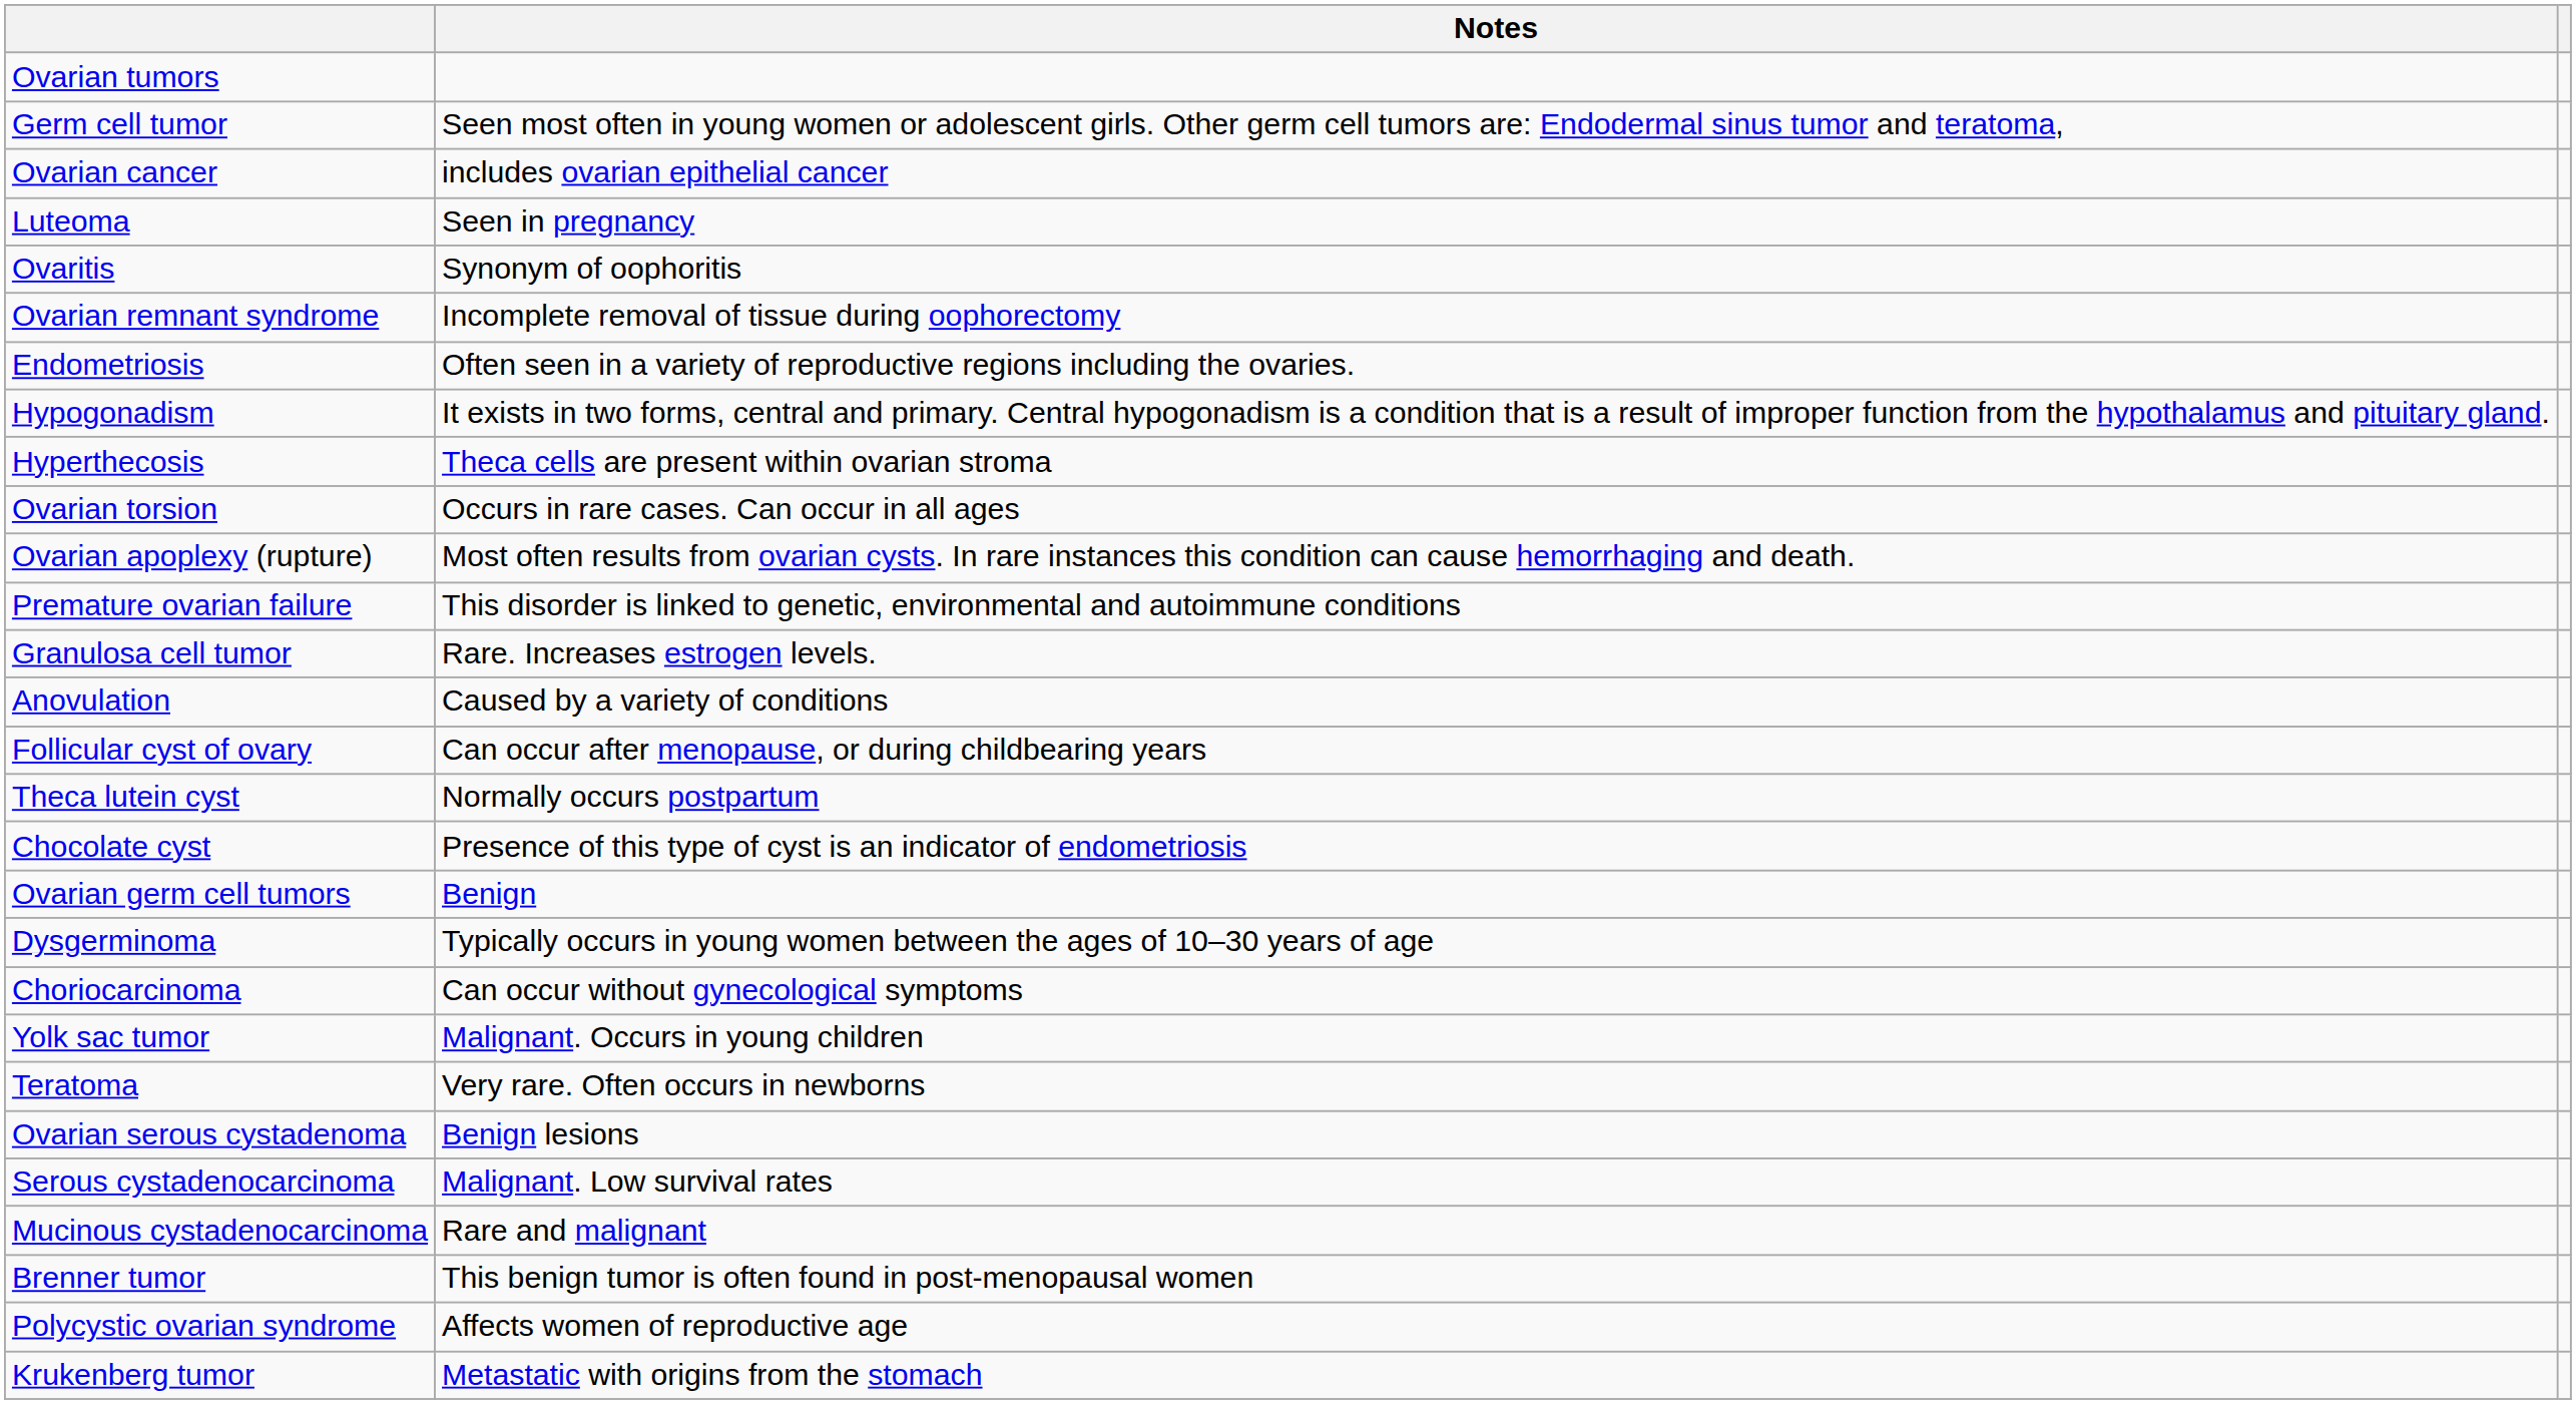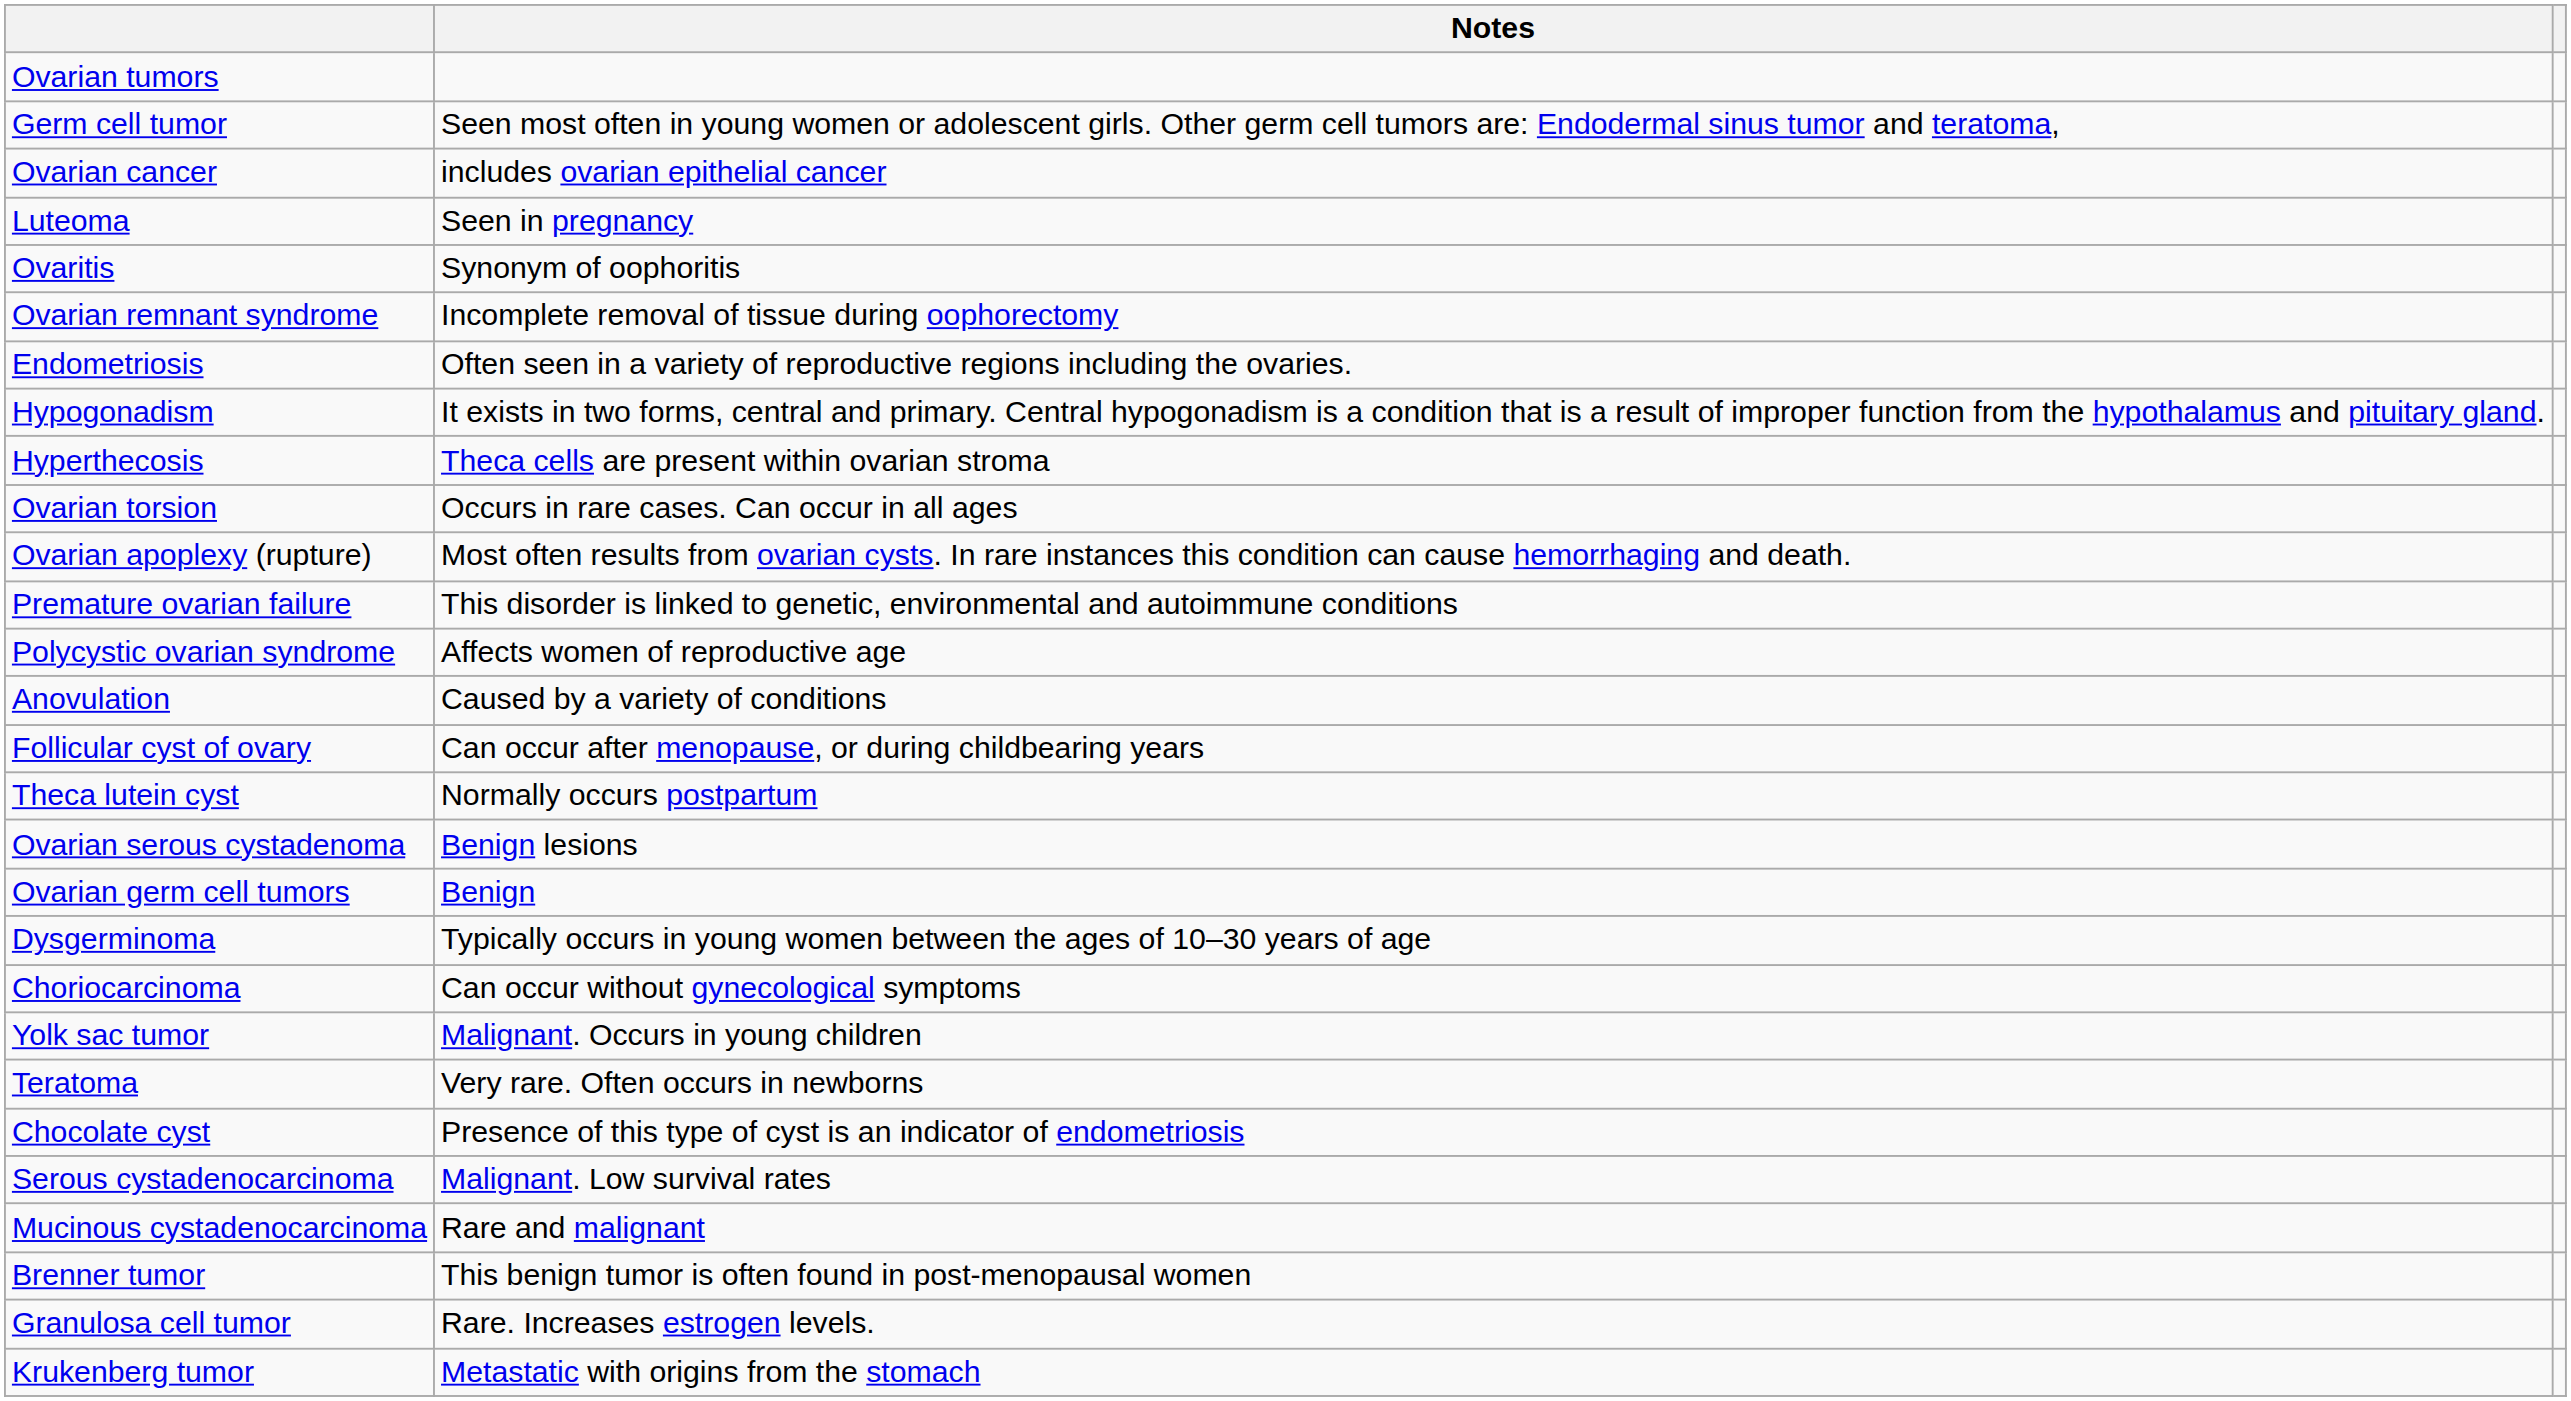 <table class="wikitable sortable">
 <tr>
 <th></th>
 <th>Notes</th>
 <th></th>
 </tr>
 <tr>
 <td><a href='#'>Ovarian tumors</a></td>
 <td></td>
 <td></td>
 </tr>
 <tr>
 <td><a href='#'>Germ cell tumor</a></td>
 <td>Seen most often in young women or adolescent girls. Other germ cell tumors are: <a href='#'>Endodermal sinus tumor</a> and <a href='#'>teratoma</a>,</td>
 <td></td>
 </tr>
 <tr>
 <td><a href='#'>Ovarian cancer</a></td>
 <td>includes <a href='#'>ovarian epithelial cancer</a></td>
 <td></td>
 </tr>
 <tr>
 <td><a href='#'>Luteoma</a></td>
 <td>Seen in <a href='#'>pregnancy</a></td>
 <td></td>
 </tr>
 <tr>
 <td><a href='#'>Ovaritis</a></td>
 <td>Synonym of oophoritis</td>
 <td></td>
 </tr>
 <tr>
 <td><a href='#'>Ovarian remnant syndrome</a></td>
 <td>Incomplete removal of tissue during <a href='#'>oophorectomy</a></td>
 <td></td>
 </tr>
 <tr>
 <td><a href='#'>Endometriosis</a></td>
 <td>Often seen in a variety of reproductive regions including the ovaries.</td>
 <td></td>
 </tr>
 <tr>
 <td><a href='#'>Hypogonadism</a></td>
 <td>It exists in two forms, central and primary. Central hypogonadism is a condition that is a result of improper function from the <a href='#'>hypothalamus</a> and <a href='#'>pituitary gland</a>.</td>
 <td></td>
 </tr>
 <tr>
 <td><a href='#'>Hyperthecosis</a></td>
 <td><a href='#'>Theca cells</a> are present within ovarian stroma</td>
 <td></td>
 </tr>
 <tr>
 <td><a href='#'>Ovarian torsion</a></td>
 <td>Occurs in rare cases. Can occur in all ages</td>
 <td></td>
 </tr>
 <tr>
 <td><a href='#'>Ovarian apoplexy</a> (rupture)</td>
 <td>Most often results from <a href='#'>ovarian cysts</a>. In rare instances this condition can cause <a href='#'>hemorrhaging</a> and death.</td>
 <td></td>
 </tr>
 <tr>
 <td><a href='#'>Premature ovarian failure</a></td>
 <td>This disorder is linked to genetic, environmental and autoimmune conditions</td>
 <td></td>
 </tr>
 <tr>
-<td><a href='#'>Granulosa cell tumor</a></td>
-<td>Rare. Increases <a href='#'>estrogen</a> levels.</td>
+<td><a href='#'>Polycystic ovarian syndrome</a></td>
+<td>Affects women of reproductive age</td>
 <td></td>
 </tr>
 <tr>
 <td><a href='#'>Anovulation</a></td>
 <td>Caused by a variety of conditions</td>
 <td></td>
 </tr>
 <tr>
 <td><a href='#'>Follicular cyst of ovary</a></td>
 <td>Can occur after <a href='#'>menopause</a>, or during childbearing years</td>
 <td></td>
 </tr>
 <tr>
 <td><a href='#'>Theca lutein cyst</a></td>
 <td>Normally occurs <a href='#'>postpartum</a></td>
 <td></td>
 </tr>
 <tr>
-<td><a href='#'>Chocolate cyst</a></td>
-<td>Presence of this type of cyst is an indicator of <a href='#'>endometriosis</a></td>
+<td><a href='#'>Ovarian serous cystadenoma</a></td>
+<td><a href='#'>Benign</a> lesions</td>
 <td></td>
 </tr>
 <tr>
 <td><a href='#'>Ovarian germ cell tumors</a></td>
 <td><a href='#'>Benign</a></td>
 <td></td>
 </tr>
 <tr>
 <td><a href='#'>Dysgerminoma</a></td>
 <td>Typically occurs in young women between the ages of 10–30 years of age</td>
 <td></td>
 </tr>
 <tr>
 <td><a href='#'>Choriocarcinoma</a></td>
 <td>Can occur without <a href='#'>gynecological</a> symptoms</td>
 <td></td>
 </tr>
 <tr>
 <td><a href='#'>Yolk sac tumor</a></td>
 <td><a href='#'>Malignant</a>. Occurs in young children</td>
 <td></td>
 </tr>
 <tr>
 <td><a href='#'>Teratoma</a></td>
 <td>Very rare. Often occurs in newborns</td>
 <td></td>
 </tr>
 <tr>
-<td><a href='#'>Ovarian serous cystadenoma</a></td>
-<td><a href='#'>Benign</a> lesions</td>
+<td><a href='#'>Chocolate cyst</a></td>
+<td>Presence of this type of cyst is an indicator of <a href='#'>endometriosis</a></td>
 <td></td>
 </tr>
 <tr>
 <td><a href='#'>Serous cystadenocarcinoma</a></td>
 <td><a href='#'>Malignant</a>. Low survival rates</td>
 <td></td>
 </tr>
 <tr>
 <td><a href='#'>Mucinous cystadenocarcinoma</a></td>
 <td>Rare and <a href='#'>malignant</a></td>
 <td></td>
 </tr>
 <tr>
 <td><a href='#'>Brenner tumor</a></td>
 <td>This benign tumor is often found in post-menopausal women</td>
 <td></td>
 </tr>
 <tr>
-<td><a href='#'>Polycystic ovarian syndrome</a></td>
-<td>Affects women of reproductive age</td>
+<td><a href='#'>Granulosa cell tumor</a></td>
+<td>Rare. Increases <a href='#'>estrogen</a> levels.</td>
 <td></td>
 </tr>
 <tr>
 <td><a href='#'>Krukenberg tumor</a></td>
 <td><a href='#'>Metastatic</a> with origins from the <a href='#'>stomach</a></td>
 <td></td>
 </tr>
 </table>
